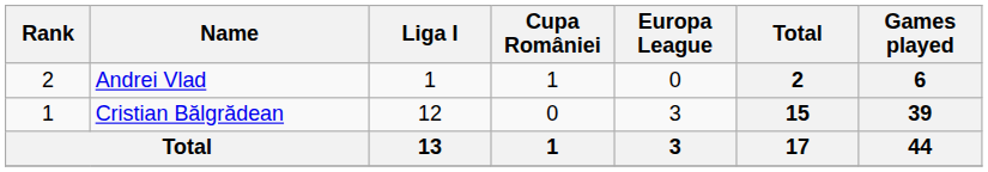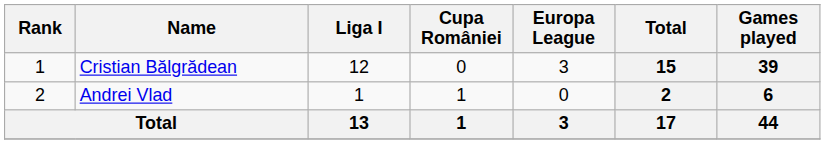 <table class="wikitable" style="text-align:center;">
 <tr>
 <th style="width:56px;">Rank</th>
 <th style="width:200px;">Name</th>
 <th style="width:84px;">Liga I</th>
 <th style="width:84px;">Cupa României</th>
 <th style="width:84px;">Europa League</th>
 <th style="width:84px;">Total</th>
 <th style="width:84px;">Games played</th>
 </tr>
 <tr>
+<td>1</td>
+<td align="left"> <a href='#'>Cristian Bălgrădean</a></td>
+<td>12</td>
+<td>0</td>
+<td>3</td>
+<th>15</th>
+<th>39</th>
+</tr>
+<tr>
 <td>2</td>
 <td align="left"> <a href='#'>Andrei Vlad</a></td>
 <td>1</td>
 <td>1</td>
 <td>0</td>
 <th>2</th>
 <th>6</th>
-</tr>
-<tr>
-<td>1</td>
-<td align="left"> <a href='#'>Cristian Bălgrădean</a></td>
-<td>12</td>
-<td>0</td>
-<td>3</td>
-<th>15</th>
-<th>39</th>
 </tr>
 <tr>
 <th colspan="2">Total</th>
 <th>13</th>
 <th>1</th>
 <th>3</th>
 <th>17</th>
 <th>44</th>
 </tr>
 <tr>
 </tr>
 </table>
